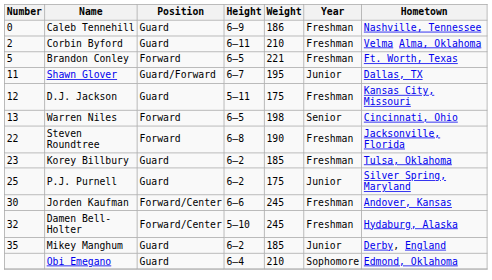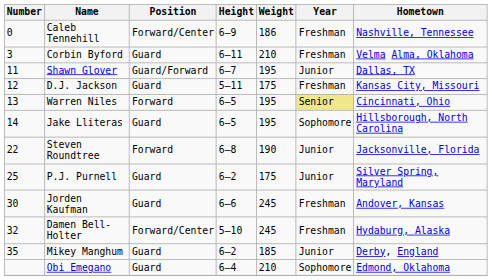 <table class="wikitable" style="font-size: 95%;">
 <tr>
 <th>Number</th>
 <th>Name</th>
 <th>Position</th>
 <th>Height</th>
 <th>Weight</th>
 <th>Year</th>
 <th>Hometown</th>
 </tr>
 <tr>
 <td>0</td>
 <td>Caleb Tennehill</td>
-<td>Guard</td>
+<td>Forward/Center</td>
 <td>6–9</td>
 <td>186</td>
 <td>Freshman</td>
 <td><a href='#'>Nashville, Tennessee</a></td>
 </tr>
 <tr>
-<td>2</td>
+<td>3</td>
 <td>Corbin Byford</td>
 <td>Guard</td>
 <td>6–11</td>
 <td>210</td>
 <td>Freshman</td>
 <td><a href='#'>Velma</a> <a href='#'>Alma, Oklahoma</a></td>
-</tr>
-<tr>
-<td>5</td>
-<td>Brandon Conley</td>
-<td>Forward</td>
-<td>6–5</td>
-<td>221</td>
-<td>Freshman</td>
-<td><a href='#'>Ft. Worth, Texas</a></td>
 </tr>
 <tr>
 <td>11</td>
 <td><a href='#'>Shawn Glover</a></td>
 <td>Guard/Forward</td>
 <td>6–7</td>
 <td>195</td>
 <td>Junior</td>
 <td><a href='#'>Dallas, TX</a></td>
 </tr>
 <tr>
 <td>12</td>
 <td>D.J. Jackson</td>
 <td>Guard</td>
 <td>5–11</td>
 <td>175</td>
 <td>Freshman</td>
 <td><a href='#'>Kansas City, Missouri</a></td>
 </tr>
 <tr>
 <td>13</td>
 <td>Warren Niles</td>
 <td>Forward</td>
 <td>6–5</td>
-<td>198</td>
-<td>Senior</td>
+<td>195</td>
+<td style="background: khaki;">Senior</td>
 <td><a href='#'>Cincinnati, Ohio</a></td>
+</tr>
+<tr>
+<td>14</td>
+<td>Jake Lliteras</td>
+<td>Guard</td>
+<td>6–5</td>
+<td>195</td>
+<td>Sophomore</td>
+<td><a href='#'>Hillsborough, North Carolina</a></td>
 </tr>
 <tr>
 <td>22</td>
 <td>Steven Roundtree</td>
 <td>Forward</td>
 <td>6–8</td>
 <td>190</td>
-<td>Freshman</td>
+<td>Junior</td>
 <td><a href='#'>Jacksonville, Florida</a></td>
-</tr>
-<tr>
-<td>23</td>
-<td>Korey Billbury</td>
-<td>Guard</td>
-<td>6–2</td>
-<td>185</td>
-<td>Freshman</td>
-<td><a href='#'>Tulsa, Oklahoma</a></td>
 </tr>
 <tr>
 <td>25</td>
 <td>P.J. Purnell</td>
 <td>Guard</td>
 <td>6–2</td>
 <td>175</td>
 <td>Junior</td>
 <td><a href='#'>Silver Spring, Maryland</a></td>
 </tr>
 <tr>
 <td>30</td>
 <td>Jorden Kaufman</td>
-<td>Forward/Center</td>
+<td>Guard</td>
 <td>6–6</td>
 <td>245</td>
 <td>Freshman</td>
 <td><a href='#'>Andover, Kansas</a></td>
 </tr>
 <tr>
 <td>32</td>
 <td>Damen Bell-Holter</td>
 <td>Forward/Center</td>
 <td>5–10</td>
 <td>245</td>
 <td>Freshman</td>
 <td><a href='#'>Hydaburg, Alaska</a></td>
 </tr>
 <tr>
 <td>35</td>
 <td>Mikey Manghum</td>
 <td>Guard</td>
 <td>6–2</td>
 <td>185</td>
 <td>Junior</td>
 <td><a href='#'>Derby</a>, <a href='#'>England</a></td>
 </tr>
 <tr>
 <td></td>
 <td><a href='#'>Obi Emegano</a></td>
 <td>Guard</td>
 <td>6–4</td>
 <td>210</td>
 <td>Sophomore</td>
 <td><a href='#'>Edmond, Oklahoma</a></td>
 </tr>
 <tr>
 </tr>
 </table>
